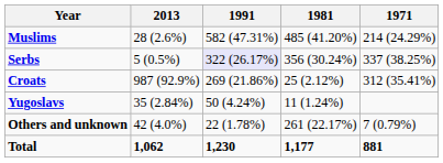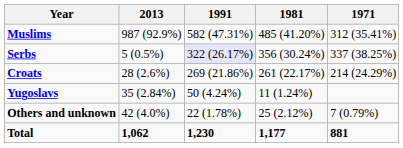 <table class="wikitable" style="font-size:95%;">
 <tr>
 <th>Year</th>
 <th>2013</th>
 <th>1991</th>
 <th>1981</th>
 <th>1971</th>
 </tr>
 <tr>
 <td><strong><a href='#'>Muslims</a></strong></td>
-<td>28 (2.6%)</td>
+<td>987 (92.9%)</td>
 <td>582 (47.31%)</td>
 <td>485 (41.20%)</td>
-<td>214 (24.29%)</td>
+<td>312 (35.41%)</td>
 </tr>
 <tr>
 <td><strong><a href='#'>Serbs</a></strong></td>
 <td>5 (0.5%)</td>
 <td style="background: lavender;">322 (26.17%)</td>
 <td>356 (30.24%)</td>
 <td>337 (38.25%)</td>
 </tr>
 <tr>
 <td><strong><a href='#'>Croats</a></strong></td>
-<td>987 (92.9%)</td>
+<td>28 (2.6%)</td>
 <td>269 (21.86%)</td>
-<td>25 (2.12%)</td>
-<td>312 (35.41%)</td>
+<td>261 (22.17%)</td>
+<td>214 (24.29%)</td>
 </tr>
 <tr>
 <td><strong><a href='#'>Yugoslavs</a></strong></td>
 <td>35 (2.84%)</td>
 <td>50 (4.24%)</td>
 <td>11 (1.24%)</td>
 </tr>
 <tr>
 <td><strong>Others and unknown</strong></td>
 <td>42 (4.0%)</td>
 <td>22 (1.78%)</td>
-<td>261 (22.17%)</td>
+<td>25 (2.12%)</td>
 <td>7 (0.79%)</td>
 </tr>
 <tr>
 <td><strong>Total</strong></td>
 <td><strong>1,062</strong></td>
 <td><strong>1,230</strong></td>
 <td><strong>1,177</strong></td>
 <td><strong>881</strong></td>
 </tr>
 </table>
